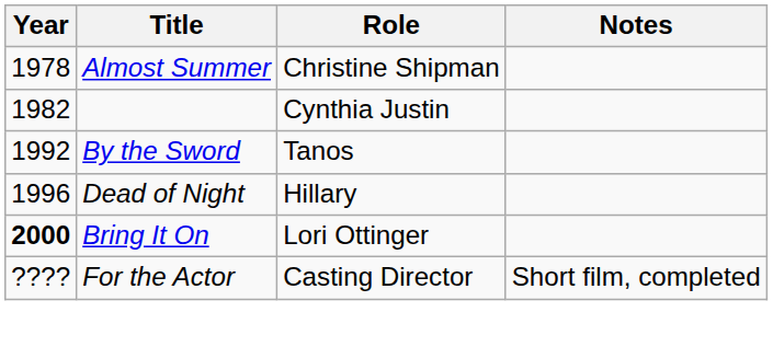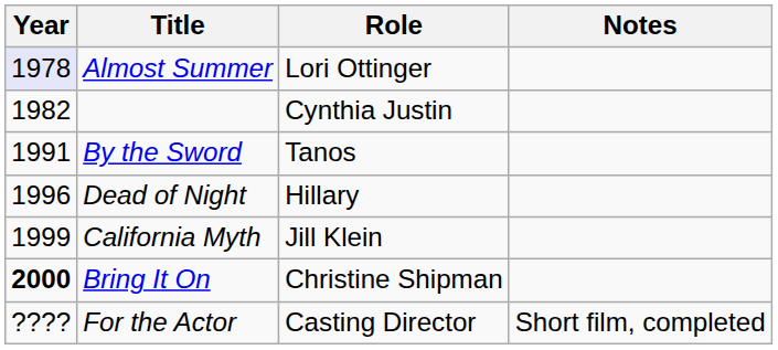 <table class="wikitable sortable">
 <tr>
 <th>Year</th>
 <th>Title</th>
 <th>Role</th>
 <th class="unsortable">Notes</th>
 </tr>
 <tr>
-<td>1978</td>
+<td style="background: lavender;">1978</td>
 <td><em><a href='#'>Almost Summer</a></em></td>
-<td>Christine Shipman</td>
+<td>Lori Ottinger</td>
 <td></td>
 </tr>
 <tr>
 <td>1982</td>
 <td><em></em></td>
 <td>Cynthia Justin</td>
 <td></td>
 </tr>
 <tr>
-<td>1992</td>
+<td>1991</td>
 <td><em><a href='#'>By the Sword</a></em></td>
 <td>Tanos</td>
 <td></td>
 </tr>
 <tr>
 <td>1996</td>
 <td><em>Dead of Night</em></td>
 <td>Hillary</td>
 <td></td>
 </tr>
 <tr>
+<td>1999</td>
+<td><em>California Myth</em></td>
+<td>Jill Klein</td>
+<td></td>
+</tr>
+<tr>
 <td><strong>2000</strong></td>
 <td><em><a href='#'>Bring It On</a></em></td>
-<td>Lori Ottinger</td>
+<td>Christine Shipman</td>
 <td></td>
 </tr>
 <tr>
 <td>????</td>
 <td><em>For the Actor</em></td>
 <td>Casting Director</td>
 <td>Short film, completed</td>
 </tr>
 </table>
